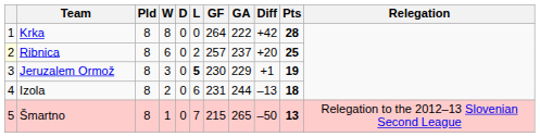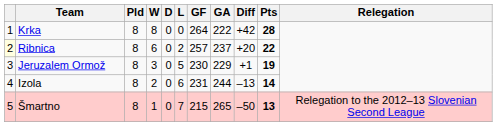 <table class="wikitable sortable" style="text-align:center">
 <tr>
 <th></th>
 <th width="150">Team</th>
 <th>Pld</th>
 <th>W</th>
 <th>D</th>
 <th>L</th>
 <th>GF</th>
 <th>GA</th>
 <th>Diff</th>
 <th>Pts</th>
 <th width="300">Relegation</th>
 </tr>
 <tr>
 <td>1</td>
 <td align=left><a href='#'>Krka</a></td>
 <td>8</td>
 <td>8</td>
 <td>0</td>
 <td>0</td>
 <td>264</td>
 <td>222</td>
 <td>+42</td>
 <td><strong>28</strong></td>
 </tr>
 <tr>
 <td style="background: lightyellow;">2</td>
 <td align=left><a href='#'>Ribnica</a></td>
 <td>8</td>
 <td>6</td>
 <td>0</td>
 <td>2</td>
 <td>257</td>
 <td>237</td>
 <td>+20</td>
-<td><strong>25</strong></td>
+<td><strong>22</strong></td>
 </tr>
 <tr>
 <td>3</td>
 <td align=left><a href='#'>Jeruzalem Ormož</a></td>
 <td>8</td>
 <td>3</td>
 <td>0</td>
-<td><strong>5</strong></td>
+<td>5</td>
 <td>230</td>
 <td>229</td>
 <td>+1</td>
 <td><strong>19</strong></td>
 </tr>
 <tr>
 <td>4</td>
 <td align=left>Izola</td>
 <td>8</td>
 <td>2</td>
 <td>0</td>
 <td>6</td>
 <td>231</td>
 <td>244</td>
 <td>–13</td>
-<td><strong>18</strong></td>
+<td><strong>14</strong></td>
 </tr>
 <tr style="background: #FFCCCC;">
 <td>5</td>
 <td align=left>Šmartno</td>
 <td>8</td>
 <td>1</td>
 <td>0</td>
 <td>7</td>
 <td>215</td>
 <td>265</td>
 <td>–50</td>
 <td><strong>13</strong></td>
 <td>Relegation to the 2012–13 <a href='#'>Slovenian Second League</a></td>
 </tr>
 </table>
